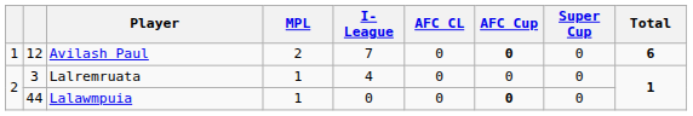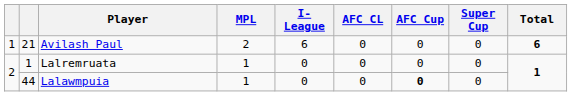 <table class="wikitable sortable" style="font-size: 95%; text-align: center">
 <tr>
 <th width=10></th>
 <th width=10></th>
 <th width=200>Player</th>
 <th width=60><a href='#'>MPL</a></th>
 <th width=60><a href='#'>I-League</a></th>
 <th width=60><a href='#'>AFC CL</a></th>
 <th width=60><a href='#'>AFC Cup</a></th>
 <th width=60><a href='#'>Super Cup</a></th>
 <th width=60>Total</th>
 </tr>
 <tr>
 <td>1</td>
-<td>12</td>
+<td>21</td>
 <td align=left> <a href='#'>Avilash Paul</a></td>
 <td>2</td>
-<td>7</td>
+<td>6</td>
 <td>0</td>
-<td><strong>0</strong></td>
+<td>0</td>
 <td>0</td>
 <td><strong>6</strong></td>
 </tr>
 <tr>
 <td rowspan="2">2</td>
-<td>3</td>
+<td>1</td>
 <td align=left> Lalremruata</td>
 <td>1</td>
-<td>4</td>
+<td>0</td>
 <td>0</td>
 <td>0</td>
 <td>0</td>
 <td rowspan="2"><strong>1</strong></td>
 </tr>
 <tr>
 <td>44</td>
 <td align=left> <a href='#'>Lalawmpuia</a></td>
 <td>1</td>
 <td>0</td>
 <td>0</td>
 <td><strong>0</strong></td>
 <td>0</td>
 </tr>
 </table>
